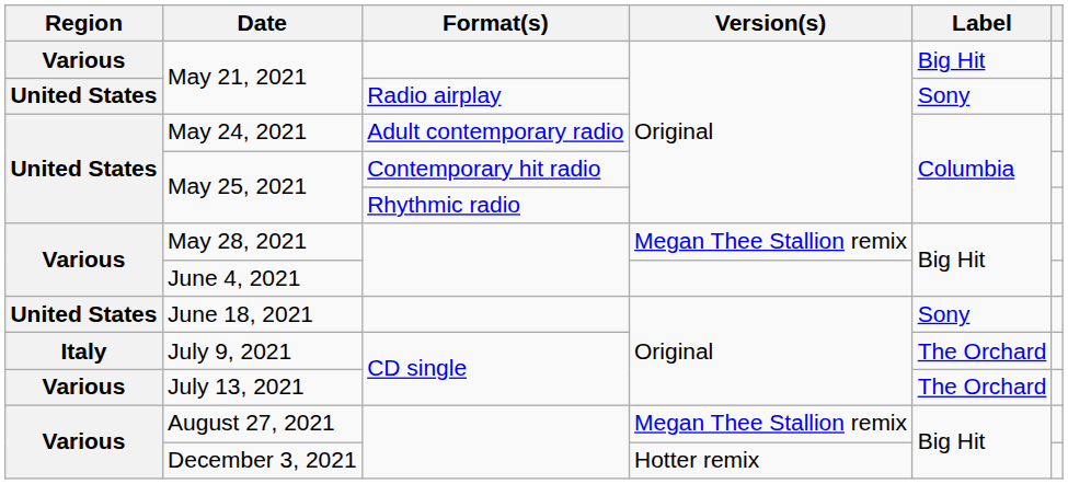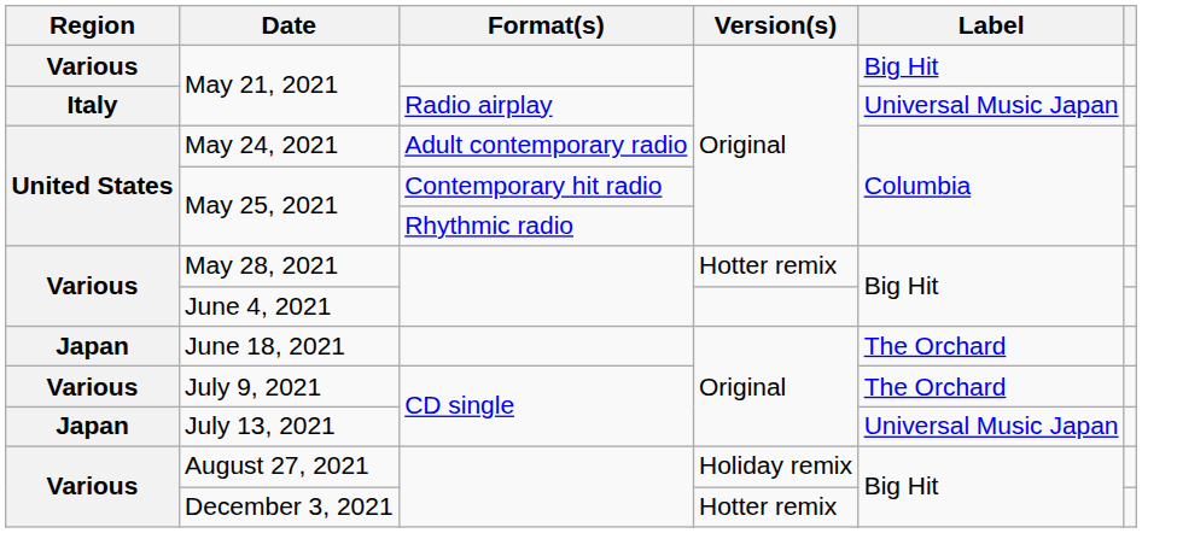 <table class="wikitable plainrowheaders" border="1">
 <tr>
 <th scope="col">Region</th>
 <th scope="col">Date</th>
 <th scope="col">Format(s)</th>
 <th scope="col">Version(s)</th>
 <th scope="col">Label</th>
 <th scope="col"></th>
 </tr>
 <tr>
 <th scope="row">Various</th>
 <td rowspan="2">May 21, 2021</td>
 <td></td>
 <td rowspan="5">Original</td>
 <td><a href='#'>Big Hit</a></td>
 <td style="text-align: center;"></td>
 </tr>
 <tr>
-<th scope="row">United States</th>
+<th scope="row">Italy</th>
 <td><a href='#'>Radio airplay</a></td>
-<td><a href='#'>Sony</a></td>
+<td><a href='#'>Universal Music Japan</a></td>
 <td style="text-align: center;"></td>
 </tr>
 <tr>
 <th scope="row" rowspan="3">United States</th>
 <td>May 24, 2021</td>
 <td><a href='#'>Adult contemporary radio</a></td>
 <td rowspan="3"><a href='#'>Columbia</a></td>
 <td style="text-align: center;"></td>
 </tr>
 <tr>
 <td rowspan="2">May 25, 2021</td>
 <td><a href='#'>Contemporary hit radio</a></td>
 <td style="text-align: center;"></td>
 </tr>
 <tr>
 <td><a href='#'>Rhythmic radio</a></td>
 <td style="text-align: center;"></td>
 </tr>
 <tr>
 <th scope="row" rowspan="2">Various</th>
 <td>May 28, 2021</td>
 <td rowspan="2"></td>
-<td><a href='#'>Megan Thee Stallion</a> remix</td>
+<td>Hotter remix</td>
 <td rowspan="2">Big Hit</td>
 <td style="text-align:center;"></td>
 </tr>
 <tr>
 <td>June 4, 2021</td>
 <td></td>
 <td style="text-align:center;"></td>
 </tr>
 <tr>
-<th scope="row">United States</th>
+<th scope="row">Japan</th>
 <td>June 18, 2021</td>
 <td></td>
 <td rowspan="3">Original</td>
-<td><a href='#'>Sony</a></td>
+<td><a href='#'>The Orchard</a></td>
 <td style="text-align: center;"></td>
 </tr>
 <tr>
-<th scope="row">Italy</th>
+<th scope="row">Various</th>
 <td>July 9, 2021</td>
 <td rowspan="2"><a href='#'>CD single</a></td>
 <td><a href='#'>The Orchard</a></td>
 <td style="text-align:center;"></td>
 </tr>
 <tr>
-<th scope="row">Various</th>
+<th scope="row">Japan</th>
 <td>July 13, 2021</td>
-<td><a href='#'>The Orchard</a></td>
+<td><a href='#'>Universal Music Japan</a></td>
 <td style="text-align:center;"></td>
 </tr>
 <tr>
 <th scope="row" rowspan="2">Various</th>
 <td>August 27, 2021</td>
 <td rowspan="2"></td>
-<td><a href='#'>Megan Thee Stallion</a> remix</td>
+<td>Holiday remix</td>
 <td rowspan="2">Big Hit</td>
 <td style="text-align:center;"></td>
 </tr>
 <tr>
 <td>December 3, 2021</td>
 <td>Hotter remix</td>
 <td style="text-align:center;"></td>
 </tr>
 </table>
